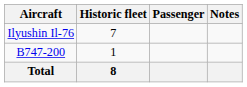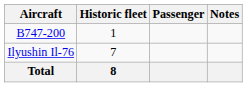 <table class="wikitable" style="margin:0.5em auto">
 <tr>
 <th>Aircraft</th>
 <th>Historic fleet</th>
 <th>Passenger</th>
 <th>Notes</th>
 </tr>
 <tr>
-<td align=center><a href='#'>Ilyushin Il-76</a></td>
-<td align=center>7</td>
+<td align=center><a href='#'>B747-200</a></td>
+<td align=center>1</td>
 <td align=center></td>
 <td align=center></td>
 </tr>
 <tr>
-<td align=center><a href='#'>B747-200</a></td>
-<td align=center>1</td>
+<td align=center><a href='#'>Ilyushin Il-76</a></td>
+<td align=center>7</td>
 <td align=center></td>
 <td align=center></td>
 </tr>
 <tr>
 <th>Total</th>
 <th>8</th>
 <th></th>
 <th></th>
 </tr>
 </table>
